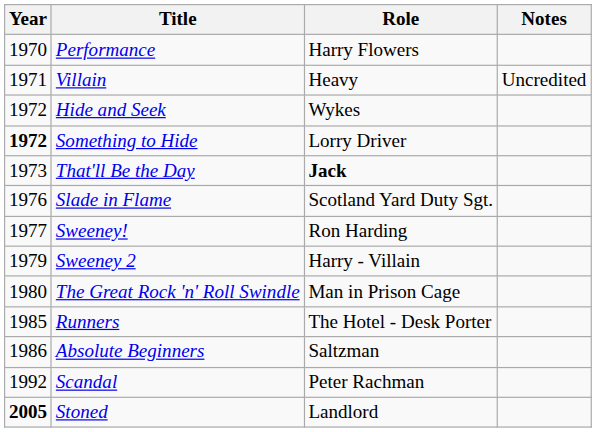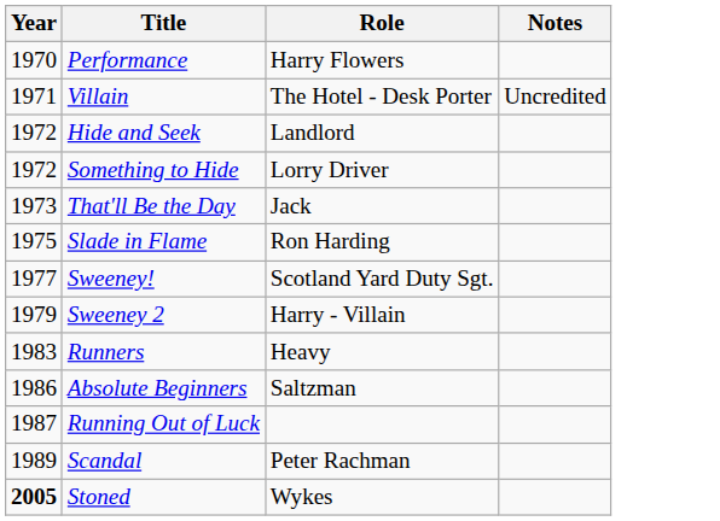 <table class="wikitable">
 <tr>
 <th>Year</th>
 <th>Title</th>
 <th>Role</th>
 <th>Notes</th>
 </tr>
 <tr>
 <td>1970</td>
 <td><em><a href='#'>Performance</a></em></td>
 <td>Harry Flowers</td>
 <td></td>
 </tr>
 <tr>
 <td>1971</td>
 <td><em><a href='#'>Villain</a></em></td>
-<td>Heavy</td>
+<td>The Hotel - Desk Porter</td>
 <td>Uncredited</td>
 </tr>
 <tr>
 <td>1972</td>
 <td><em><a href='#'>Hide and Seek</a></em></td>
-<td>Wykes</td>
+<td>Landlord</td>
 <td></td>
 </tr>
 <tr>
-<td><strong>1972</strong></td>
+<td>1972</td>
 <td><em><a href='#'>Something to Hide</a></em></td>
 <td>Lorry Driver</td>
 <td></td>
 </tr>
 <tr>
 <td>1973</td>
 <td><em><a href='#'>That'll Be the Day</a></em></td>
-<td><strong>Jack</strong></td>
+<td>Jack</td>
 <td></td>
 </tr>
 <tr>
-<td>1976</td>
+<td>1975</td>
 <td><em><a href='#'>Slade in Flame</a></em></td>
-<td>Scotland Yard Duty Sgt.</td>
+<td>Ron Harding</td>
 <td></td>
 </tr>
 <tr>
 <td>1977</td>
 <td><em><a href='#'>Sweeney!</a></em></td>
-<td>Ron Harding</td>
+<td>Scotland Yard Duty Sgt.</td>
 <td></td>
 </tr>
 <tr>
 <td>1979</td>
 <td><em><a href='#'>Sweeney 2</a></em></td>
 <td>Harry - Villain</td>
 <td></td>
 </tr>
 <tr>
-<td>1980</td>
-<td><em><a href='#'>The Great Rock 'n' Roll Swindle</a></em></td>
-<td>Man in Prison Cage</td>
-<td></td>
-</tr>
-<tr>
-<td>1985</td>
+<td>1983</td>
 <td><em><a href='#'>Runners</a></em></td>
-<td>The Hotel - Desk Porter</td>
+<td>Heavy</td>
 <td></td>
 </tr>
 <tr>
 <td>1986</td>
 <td><em><a href='#'>Absolute Beginners</a></em></td>
 <td>Saltzman</td>
 <td></td>
 </tr>
 <tr>
-<td>1992</td>
+<td>1987</td>
+<td><em><a href='#'>Running Out of Luck</a></em></td>
+<td></td>
+<td></td>
+</tr>
+<tr>
+<td>1989</td>
 <td><em><a href='#'>Scandal</a></em></td>
 <td>Peter Rachman</td>
 <td></td>
 </tr>
 <tr>
 <td><strong>2005</strong></td>
 <td><em><a href='#'>Stoned</a></em></td>
-<td>Landlord</td>
+<td>Wykes</td>
 <td></td>
 </tr>
 </table>
